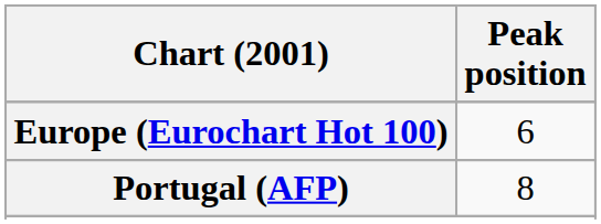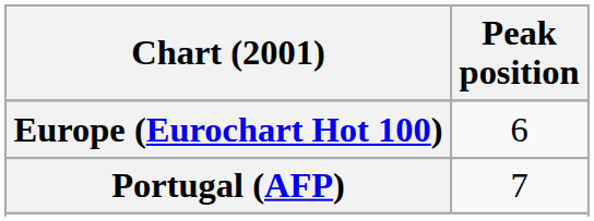 <table class="wikitable sortable plainrowheaders" style="text-align:center">
 <tr>
 <th>Chart (2001)</th>
 <th>Peak<br>position</th>
 </tr>
 <tr>
 </tr>
 <tr>
 </tr>
 <tr>
 </tr>
 <tr>
 </tr>
 <tr>
 <th scope="row">Europe (<a href='#'>Eurochart Hot 100</a>)</th>
 <td>6</td>
 </tr>
 <tr>
 </tr>
 <tr>
 </tr>
 <tr>
 </tr>
 <tr>
 </tr>
 <tr>
 </tr>
 <tr>
 </tr>
 <tr>
 </tr>
 <tr>
 <th scope="row">Portugal (<a href='#'>AFP</a>)</th>
-<td>8</td>
+<td>7</td>
 </tr>
 <tr>
 </tr>
 <tr>
 </tr>
 <tr>
 </tr>
 <tr>
 </tr>
 </table>
